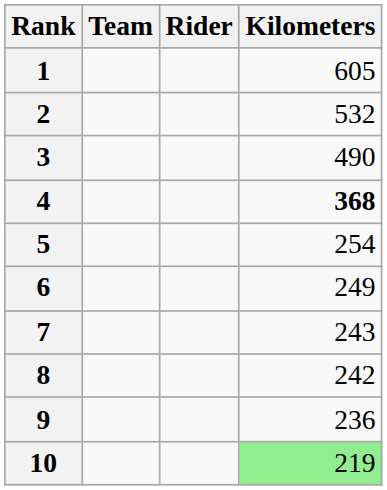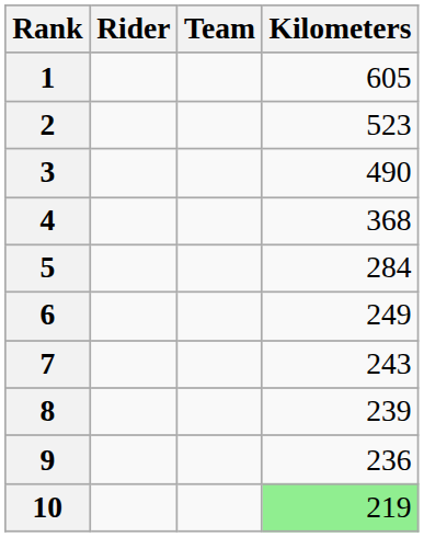 <table class="wikitable">
 <tr>
 <th scope="col">Rank</th>
+<th scope="col">Rider</th>
 <th scope="col">Team</th>
-<th scope="col">Rider</th>
 <th scope="col">Kilometers</th>
 </tr>
 <tr>
 <th scope="row">1</th>
 <td></td>
 <td></td>
 <td style="text-align:right;">605</td>
 </tr>
 <tr>
 <th scope="row">2</th>
 <td></td>
 <td></td>
-<td style="text-align:right;">532</td>
+<td style="text-align:right;">523</td>
 </tr>
 <tr>
 <th scope="row">3</th>
+<td> </td>
 <td></td>
-<td> </td>
 <td style="text-align:right;">490</td>
 </tr>
 <tr>
 <th scope="row">4</th>
+<td> </td>
 <td></td>
-<td> </td>
-<td style="text-align:right;"><strong>368</strong></td>
+<td style="text-align:right;">368</td>
 </tr>
 <tr>
 <th scope="row">5</th>
 <td></td>
 <td></td>
-<td style="text-align:right;">254</td>
+<td style="text-align:right;">284</td>
 </tr>
 <tr>
 <th scope="row">6</th>
 <td></td>
 <td></td>
 <td style="text-align:right;">249</td>
 </tr>
 <tr>
 <th scope="row">7</th>
 <td></td>
 <td></td>
 <td style="text-align:right;">243</td>
 </tr>
 <tr>
 <th scope="row">8</th>
 <td></td>
 <td></td>
-<td style="text-align:right;">242</td>
+<td style="text-align:right;">239</td>
 </tr>
 <tr>
 <th scope="row">9</th>
 <td></td>
 <td></td>
 <td style="text-align:right;">236</td>
 </tr>
 <tr>
 <th scope="row">10</th>
 <td></td>
 <td></td>
 <td style="background: lightgreen; text-align:right;">219</td>
 </tr>
 </table>
